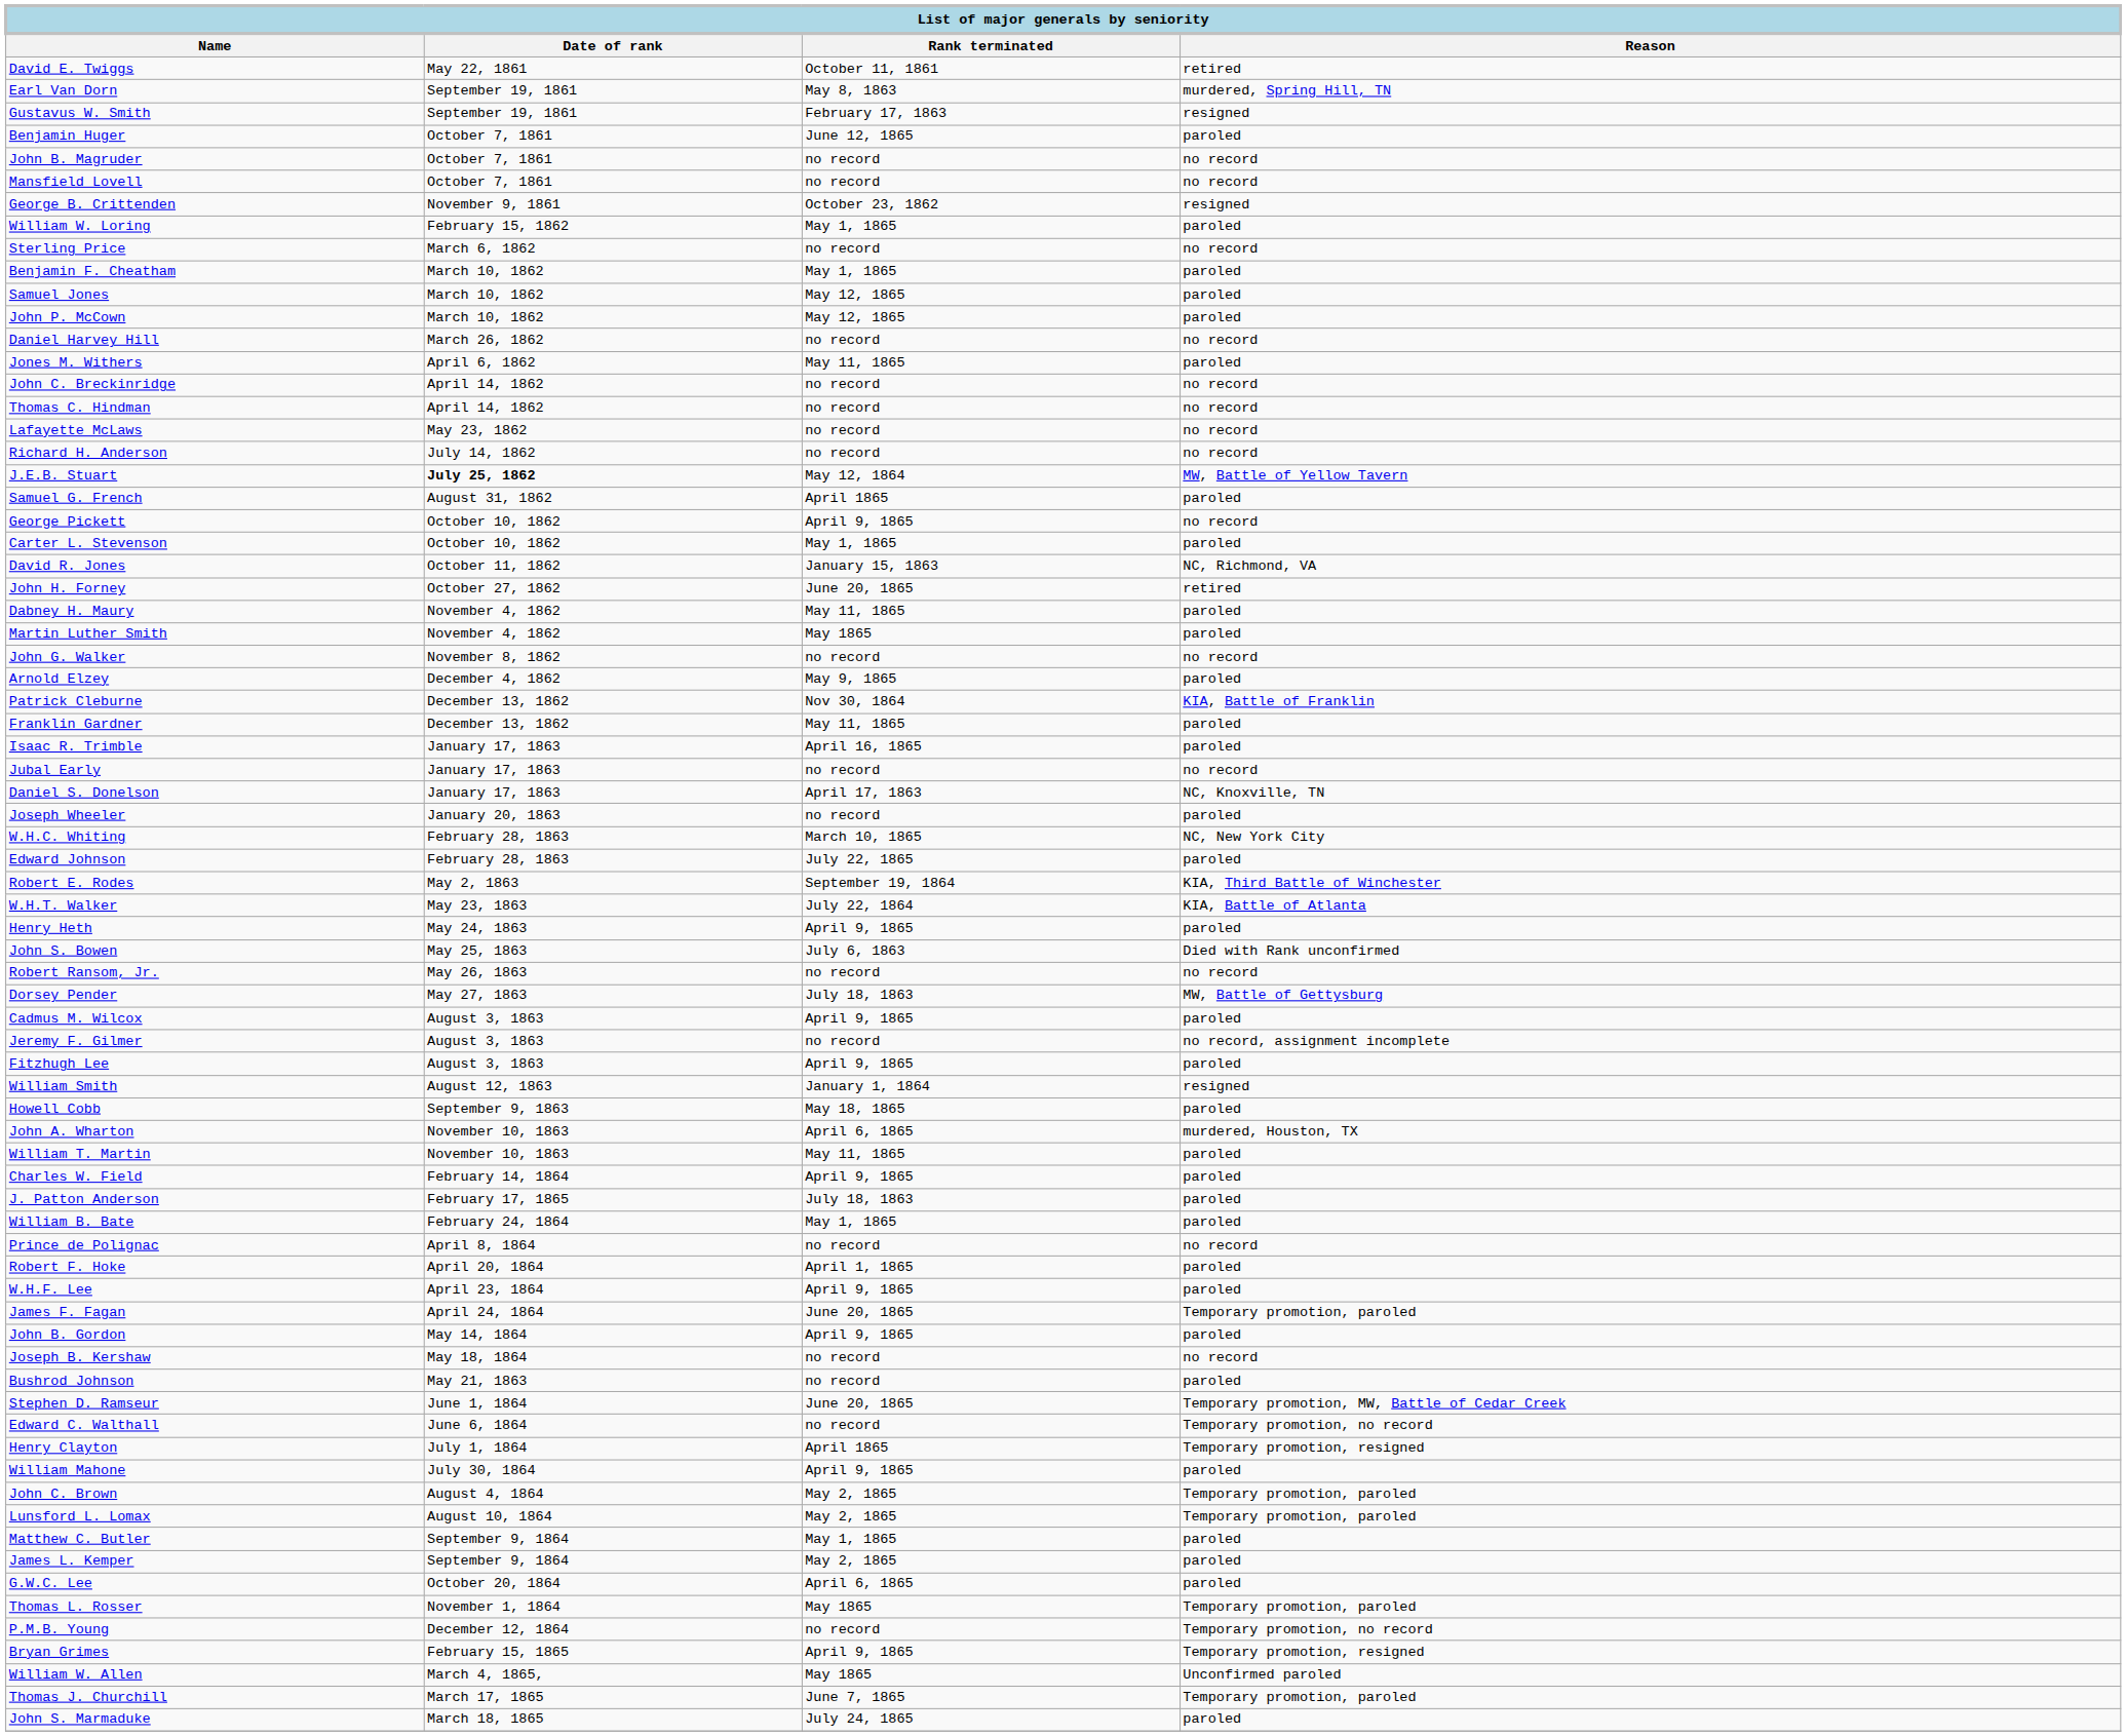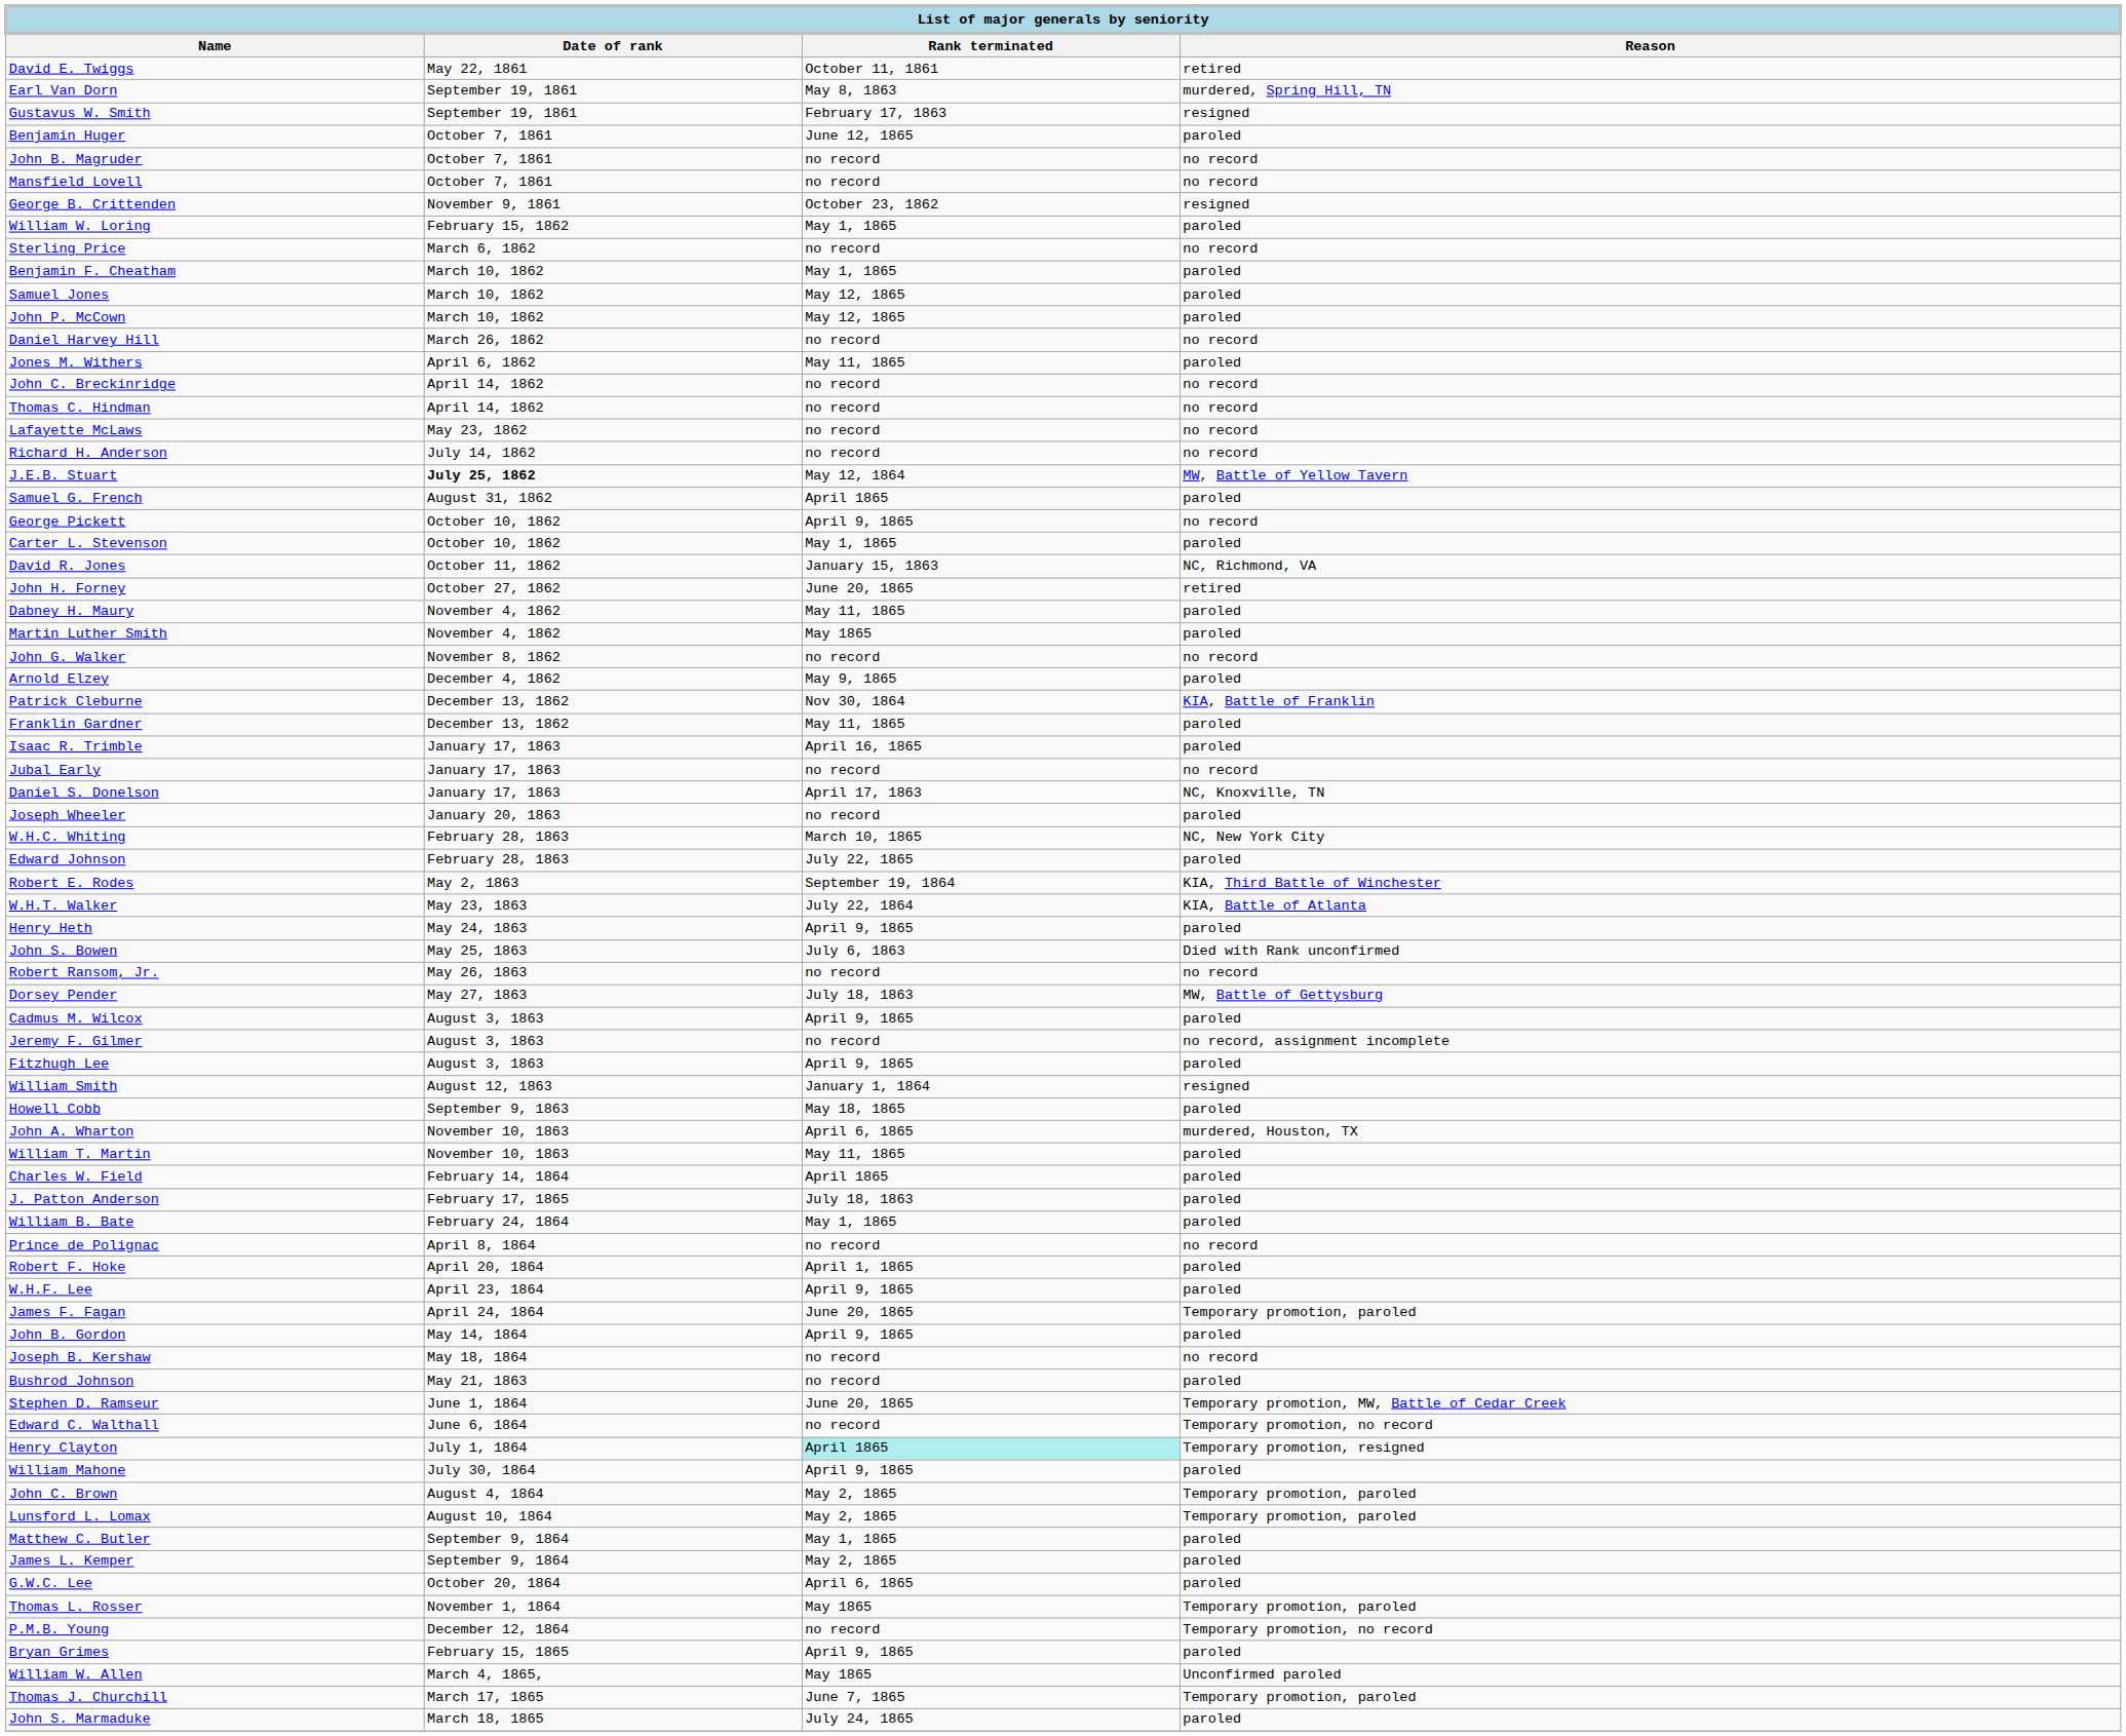 <table class="wikitable collapsible collapsed" width="100%">
 <tr>
 <th colspan=6 style="background-color:#add8e6; border: 3px solid silver; margin-top: 0.2em; padding: 4px;">List of major generals by seniority</th>
 </tr>
 <tr>
 <th>Name</th>
 <th>Date of rank</th>
 <th>Rank terminated</th>
 <th>Reason</th>
 </tr>
 <tr>
 <td><a href='#'>David E. Twiggs</a></td>
 <td>May 22, 1861</td>
 <td>October 11, 1861</td>
 <td>retired</td>
 </tr>
 <tr>
 <td><a href='#'>Earl Van Dorn</a></td>
 <td>September 19, 1861</td>
 <td>May 8, 1863</td>
 <td>murdered, <a href='#'>Spring Hill, TN</a></td>
 </tr>
 <tr>
 <td><a href='#'>Gustavus W. Smith</a></td>
 <td>September 19, 1861</td>
 <td>February 17, 1863</td>
 <td>resigned</td>
 </tr>
 <tr>
 <td><a href='#'>Benjamin Huger</a></td>
 <td>October 7, 1861</td>
 <td>June 12, 1865</td>
 <td>paroled</td>
 </tr>
 <tr>
 <td><a href='#'>John B. Magruder</a></td>
 <td>October 7, 1861</td>
 <td>no record</td>
 <td>no record</td>
 </tr>
 <tr>
 <td><a href='#'>Mansfield Lovell</a></td>
 <td>October 7, 1861</td>
 <td>no record</td>
 <td>no record</td>
 </tr>
 <tr>
 <td><a href='#'>George B. Crittenden</a></td>
 <td>November 9, 1861</td>
 <td>October 23, 1862</td>
 <td>resigned</td>
 </tr>
 <tr>
 <td><a href='#'>William W. Loring</a></td>
 <td>February 15, 1862</td>
 <td>May 1, 1865</td>
 <td>paroled</td>
 </tr>
 <tr>
 <td><a href='#'>Sterling Price</a></td>
 <td>March 6, 1862</td>
 <td>no record</td>
 <td>no record</td>
 </tr>
 <tr>
 <td><a href='#'>Benjamin F. Cheatham</a></td>
 <td>March 10, 1862</td>
 <td>May 1, 1865</td>
 <td>paroled</td>
 </tr>
 <tr>
 <td><a href='#'>Samuel Jones</a></td>
 <td>March 10, 1862</td>
 <td>May 12, 1865</td>
 <td>paroled</td>
 </tr>
 <tr>
 <td><a href='#'>John P. McCown</a></td>
 <td>March 10, 1862</td>
 <td>May 12, 1865</td>
 <td>paroled</td>
 </tr>
 <tr>
 <td><a href='#'>Daniel Harvey Hill</a></td>
 <td>March 26, 1862</td>
 <td>no record</td>
 <td>no record</td>
 </tr>
 <tr>
 <td><a href='#'>Jones M. Withers</a></td>
 <td>April 6, 1862</td>
 <td>May 11, 1865</td>
 <td>paroled</td>
 </tr>
 <tr>
 <td><a href='#'>John C. Breckinridge</a></td>
 <td>April 14, 1862</td>
 <td>no record</td>
 <td>no record</td>
 </tr>
 <tr>
 <td><a href='#'>Thomas C. Hindman</a></td>
 <td>April 14, 1862</td>
 <td>no record</td>
 <td>no record</td>
 </tr>
 <tr>
 <td><a href='#'>Lafayette McLaws</a></td>
 <td>May 23, 1862</td>
 <td>no record</td>
 <td>no record</td>
 </tr>
 <tr>
 <td><a href='#'>Richard H. Anderson</a></td>
 <td>July 14, 1862</td>
 <td>no record</td>
 <td>no record</td>
 </tr>
 <tr>
 <td><a href='#'>J.E.B. Stuart</a></td>
 <td><strong>July 25, 1862</strong></td>
 <td>May 12, 1864</td>
 <td><a href='#'>MW</a>, <a href='#'>Battle of Yellow Tavern</a></td>
 </tr>
 <tr>
 <td><a href='#'>Samuel G. French</a></td>
 <td>August 31, 1862</td>
 <td>April 1865</td>
 <td>paroled</td>
 </tr>
 <tr>
 <td><a href='#'>George Pickett</a></td>
 <td>October 10, 1862</td>
 <td>April 9, 1865</td>
 <td>no record</td>
 </tr>
 <tr>
 <td><a href='#'>Carter L. Stevenson</a></td>
 <td>October 10, 1862</td>
 <td>May 1, 1865</td>
 <td>paroled</td>
 </tr>
 <tr>
 <td><a href='#'>David R. Jones</a></td>
 <td>October 11, 1862</td>
 <td>January 15, 1863</td>
 <td>NC, Richmond, VA</td>
 </tr>
 <tr>
 <td><a href='#'>John H. Forney</a></td>
 <td>October 27, 1862</td>
 <td>June 20, 1865</td>
 <td>retired</td>
 </tr>
 <tr>
 <td><a href='#'>Dabney H. Maury</a></td>
 <td>November 4, 1862</td>
 <td>May 11, 1865</td>
 <td>paroled</td>
 </tr>
 <tr>
 <td><a href='#'>Martin Luther Smith</a></td>
 <td>November 4, 1862</td>
 <td>May 1865</td>
 <td>paroled</td>
 </tr>
 <tr>
 <td><a href='#'>John G. Walker</a></td>
 <td>November 8, 1862</td>
 <td>no record</td>
 <td>no record</td>
 </tr>
 <tr>
 <td><a href='#'>Arnold Elzey</a></td>
 <td>December 4, 1862</td>
 <td>May 9, 1865</td>
 <td>paroled</td>
 </tr>
 <tr>
 <td><a href='#'>Patrick Cleburne</a></td>
 <td>December 13, 1862</td>
 <td>Nov 30, 1864</td>
 <td><a href='#'>KIA</a>, <a href='#'>Battle of Franklin</a></td>
 </tr>
 <tr>
 <td><a href='#'>Franklin Gardner</a></td>
 <td>December 13, 1862</td>
 <td>May 11, 1865</td>
 <td>paroled</td>
 </tr>
 <tr>
 <td><a href='#'>Isaac R. Trimble</a></td>
 <td>January 17, 1863</td>
 <td>April 16, 1865</td>
 <td>paroled</td>
 </tr>
 <tr>
 <td><a href='#'>Jubal Early</a></td>
 <td>January 17, 1863</td>
 <td>no record</td>
 <td>no record</td>
 </tr>
 <tr>
 <td><a href='#'>Daniel S. Donelson</a></td>
 <td>January 17, 1863</td>
 <td>April 17, 1863</td>
 <td>NC, Knoxville, TN</td>
 </tr>
 <tr>
 <td><a href='#'>Joseph Wheeler</a></td>
 <td>January 20, 1863</td>
 <td>no record</td>
 <td>paroled</td>
 </tr>
 <tr>
 <td><a href='#'>W.H.C. Whiting</a></td>
 <td>February 28, 1863</td>
 <td>March 10, 1865</td>
 <td>NC, New York City</td>
 </tr>
 <tr>
 <td><a href='#'>Edward Johnson</a></td>
 <td>February 28, 1863</td>
 <td>July 22, 1865</td>
 <td>paroled</td>
 </tr>
 <tr>
 <td><a href='#'>Robert E. Rodes</a></td>
 <td>May 2, 1863</td>
 <td>September 19, 1864</td>
 <td>KIA, <a href='#'>Third Battle of Winchester</a></td>
 </tr>
 <tr>
 <td><a href='#'>W.H.T. Walker</a></td>
 <td>May 23, 1863</td>
 <td>July 22, 1864</td>
 <td>KIA, <a href='#'>Battle of Atlanta</a></td>
 </tr>
 <tr>
 <td><a href='#'>Henry Heth</a></td>
 <td>May 24, 1863</td>
 <td>April 9, 1865</td>
 <td>paroled</td>
 </tr>
 <tr>
 <td><a href='#'>John S. Bowen</a></td>
 <td>May 25, 1863</td>
 <td>July 6, 1863</td>
 <td>Died with Rank unconfirmed</td>
 </tr>
 <tr>
 <td><a href='#'>Robert Ransom, Jr.</a></td>
 <td>May 26, 1863</td>
 <td>no record</td>
 <td>no record</td>
 </tr>
 <tr>
 <td><a href='#'>Dorsey Pender</a></td>
 <td>May 27, 1863</td>
 <td>July 18, 1863</td>
 <td>MW, <a href='#'>Battle of Gettysburg</a></td>
 </tr>
 <tr>
 <td><a href='#'>Cadmus M. Wilcox</a></td>
 <td>August 3, 1863</td>
 <td>April 9, 1865</td>
 <td>paroled</td>
 </tr>
 <tr>
 <td><a href='#'>Jeremy F. Gilmer</a></td>
 <td>August 3, 1863</td>
 <td>no record</td>
 <td>no record, assignment incomplete</td>
 </tr>
 <tr>
 <td><a href='#'>Fitzhugh Lee</a></td>
 <td>August 3, 1863</td>
 <td>April 9, 1865</td>
 <td>paroled</td>
 </tr>
 <tr>
 <td><a href='#'>William Smith</a></td>
 <td>August 12, 1863</td>
 <td>January 1, 1864</td>
 <td>resigned</td>
 </tr>
 <tr>
 <td><a href='#'>Howell Cobb</a></td>
 <td>September 9, 1863</td>
 <td>May 18, 1865</td>
 <td>paroled</td>
 </tr>
 <tr>
 <td><a href='#'>John A. Wharton</a></td>
 <td>November 10, 1863</td>
 <td>April 6, 1865</td>
 <td>murdered, Houston, TX</td>
 </tr>
 <tr>
 <td><a href='#'>William T. Martin</a></td>
 <td>November 10, 1863</td>
 <td>May 11, 1865</td>
 <td>paroled</td>
 </tr>
 <tr>
 <td><a href='#'>Charles W. Field</a></td>
 <td>February 14, 1864</td>
-<td>April 9, 1865</td>
+<td>April 1865</td>
 <td>paroled</td>
 </tr>
 <tr>
 <td><a href='#'>J. Patton Anderson</a></td>
 <td>February 17, 1865</td>
 <td>July 18, 1863</td>
 <td>paroled</td>
 </tr>
 <tr>
 <td><a href='#'>William B. Bate</a></td>
 <td>February 24, 1864</td>
 <td>May 1, 1865</td>
 <td>paroled</td>
 </tr>
 <tr>
 <td><a href='#'>Prince de Polignac</a></td>
 <td>April 8, 1864</td>
 <td>no record</td>
 <td>no record</td>
 </tr>
 <tr>
 <td><a href='#'>Robert F. Hoke</a></td>
 <td>April 20, 1864</td>
 <td>April 1, 1865</td>
 <td>paroled</td>
 </tr>
 <tr>
 <td><a href='#'>W.H.F. Lee</a></td>
 <td>April 23, 1864</td>
 <td>April 9, 1865</td>
 <td>paroled</td>
 </tr>
 <tr>
 <td><a href='#'>James F. Fagan</a></td>
 <td>April 24, 1864</td>
 <td>June 20, 1865</td>
 <td>Temporary promotion, paroled</td>
 </tr>
 <tr>
 <td><a href='#'>John B. Gordon</a></td>
 <td>May 14, 1864</td>
 <td>April 9, 1865</td>
 <td>paroled</td>
 </tr>
 <tr>
 <td><a href='#'>Joseph B. Kershaw</a></td>
 <td>May 18, 1864</td>
 <td>no record</td>
 <td>no record</td>
 </tr>
 <tr>
 <td><a href='#'>Bushrod Johnson</a></td>
 <td>May 21, 1863</td>
 <td>no record</td>
 <td>paroled</td>
 </tr>
 <tr>
 <td><a href='#'>Stephen D. Ramseur</a></td>
 <td>June 1, 1864</td>
 <td>June 20, 1865</td>
 <td>Temporary promotion, MW, <a href='#'>Battle of Cedar Creek</a></td>
 </tr>
 <tr>
 <td><a href='#'>Edward C. Walthall</a></td>
 <td>June 6, 1864</td>
 <td>no record</td>
 <td>Temporary promotion, no record</td>
 </tr>
 <tr>
 <td><a href='#'>Henry Clayton</a></td>
 <td>July 1, 1864</td>
-<td>April 1865</td>
+<td style="background: paleturquoise;">April 1865</td>
 <td>Temporary promotion, resigned</td>
 </tr>
 <tr>
 <td><a href='#'>William Mahone</a></td>
 <td>July 30, 1864</td>
 <td>April 9, 1865</td>
 <td>paroled</td>
 </tr>
 <tr>
 <td><a href='#'>John C. Brown</a></td>
 <td>August 4, 1864</td>
 <td>May 2, 1865</td>
 <td>Temporary promotion, paroled</td>
 </tr>
 <tr>
 <td><a href='#'>Lunsford L. Lomax</a></td>
 <td>August 10, 1864</td>
 <td>May 2, 1865</td>
 <td>Temporary promotion, paroled</td>
 </tr>
 <tr>
 <td><a href='#'>Matthew C. Butler</a></td>
 <td>September 9, 1864</td>
 <td>May 1, 1865</td>
 <td>paroled</td>
 </tr>
 <tr>
 <td><a href='#'>James L. Kemper</a></td>
 <td>September 9, 1864</td>
 <td>May 2, 1865</td>
 <td>paroled</td>
 </tr>
 <tr>
 <td><a href='#'>G.W.C. Lee</a></td>
 <td>October 20, 1864</td>
 <td>April 6, 1865</td>
 <td>paroled</td>
 </tr>
 <tr>
 <td><a href='#'>Thomas L. Rosser</a></td>
 <td>November 1, 1864</td>
 <td>May 1865</td>
 <td>Temporary promotion, paroled</td>
 </tr>
 <tr>
 <td><a href='#'>P.M.B. Young</a></td>
 <td>December 12, 1864</td>
 <td>no record</td>
 <td>Temporary promotion, no record</td>
 </tr>
 <tr>
 <td><a href='#'>Bryan Grimes</a></td>
 <td>February 15, 1865</td>
 <td>April 9, 1865</td>
-<td>Temporary promotion, resigned</td>
+<td>paroled</td>
 </tr>
 <tr>
 <td><a href='#'>William W. Allen</a></td>
 <td>March 4, 1865,</td>
 <td>May 1865</td>
 <td>Unconfirmed paroled</td>
 </tr>
 <tr>
 <td><a href='#'>Thomas J. Churchill</a></td>
 <td>March 17, 1865</td>
 <td>June 7, 1865</td>
 <td>Temporary promotion, paroled</td>
 </tr>
 <tr>
 <td><a href='#'>John S. Marmaduke</a></td>
 <td>March 18, 1865</td>
 <td>July 24, 1865</td>
 <td>paroled</td>
 </tr>
 <tr>
 </tr>
 </table>
